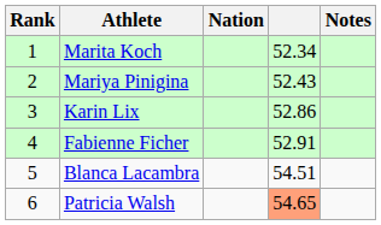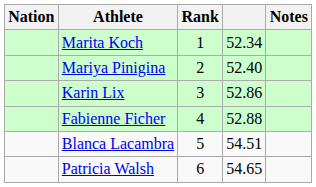 <table class="wikitable sortable" style="text-align:center">
 <tr>
+<th scope="col">Nation</th>
+<th scope="col">Athlete</th>
 <th scope="col">Rank</th>
-<th scope="col">Athlete</th>
-<th scope="col">Nation</th>
 <th scope="col"></th>
 <th scope="col">Notes</th>
 </tr>
 <tr bgcolor=ccffcc>
+<td align=left></td>
+<td align=left><a href='#'>Marita Koch</a></td>
 <td>1</td>
-<td align=left><a href='#'>Marita Koch</a></td>
-<td align=left></td>
 <td>52.34</td>
 <td></td>
 </tr>
 <tr bgcolor=ccffcc>
+<td align=left></td>
+<td align=left><a href='#'>Mariya Pinigina</a></td>
 <td>2</td>
-<td align=left><a href='#'>Mariya Pinigina</a></td>
-<td align=left></td>
-<td>52.43</td>
+<td>52.40</td>
 <td></td>
 </tr>
 <tr bgcolor=ccffcc>
+<td align=left></td>
+<td align=left><a href='#'>Karin Lix</a></td>
 <td>3</td>
-<td align=left><a href='#'>Karin Lix</a></td>
-<td align=left></td>
 <td>52.86</td>
 <td></td>
 </tr>
 <tr bgcolor=ccffcc>
+<td align=left></td>
+<td align=left><a href='#'>Fabienne Ficher</a></td>
 <td>4</td>
-<td align=left><a href='#'>Fabienne Ficher</a></td>
-<td align=left></td>
-<td>52.91</td>
+<td>52.88</td>
 <td></td>
 </tr>
 <tr>
+<td align=left></td>
+<td align=left><a href='#'>Blanca Lacambra</a></td>
 <td>5</td>
-<td align=left><a href='#'>Blanca Lacambra</a></td>
-<td align=left></td>
 <td>54.51</td>
 <td></td>
 </tr>
 <tr>
+<td align=left></td>
+<td align=left><a href='#'>Patricia Walsh</a></td>
 <td>6</td>
-<td align=left><a href='#'>Patricia Walsh</a></td>
-<td align=left></td>
-<td style="background: lightsalmon;">54.65</td>
+<td>54.65</td>
 <td></td>
 </tr>
 </table>
